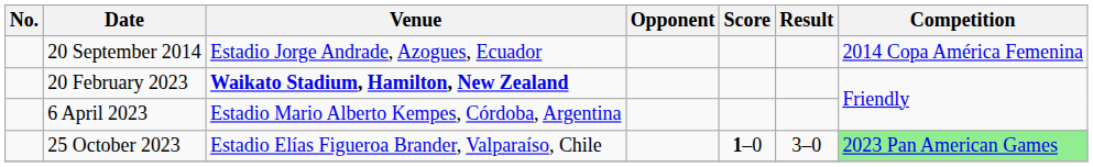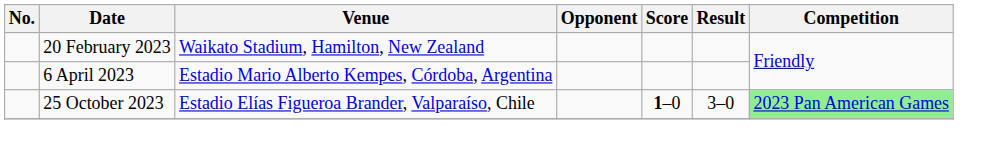 <table class="wikitable">
 <tr>
 <th>No.</th>
 <th>Date</th>
 <th>Venue</th>
 <th>Opponent</th>
 <th>Score</th>
 <th>Result</th>
 <th>Competition</th>
 </tr>
 <tr>
 <td></td>
-<td>20 September 2014</td>
-<td><a href='#'>Estadio Jorge Andrade</a>, <a href='#'>Azogues</a>, <a href='#'>Ecuador</a></td>
-<td></td>
-<td></td>
-<td></td>
-<td><a href='#'>2014 Copa América Femenina</a></td>
-</tr>
-<tr>
-<td></td>
 <td>20 February 2023</td>
-<td><strong><a href='#'>Waikato Stadium</a>, <a href='#'>Hamilton</a>, <a href='#'>New Zealand</a></strong></td>
+<td><a href='#'>Waikato Stadium</a>, <a href='#'>Hamilton</a>, <a href='#'>New Zealand</a></td>
 <td></td>
 <td></td>
 <td></td>
 <td rowspan=2><a href='#'>Friendly</a></td>
 </tr>
 <tr>
 <td></td>
 <td>6 April 2023</td>
 <td><a href='#'>Estadio Mario Alberto Kempes</a>, <a href='#'>Córdoba</a>, <a href='#'>Argentina</a></td>
 <td></td>
 <td></td>
 <td></td>
 </tr>
 <tr>
 <td></td>
 <td>25 October 2023</td>
 <td><a href='#'>Estadio Elías Figueroa Brander</a>, <a href='#'>Valparaíso</a>, Chile</td>
 <td></td>
 <td align=center><strong>1</strong>–0</td>
 <td align=center>3–0</td>
 <td style="background: lightgreen;"><a href='#'>2023 Pan American Games</a></td>
 </tr>
 <tr>
 </tr>
 </table>
